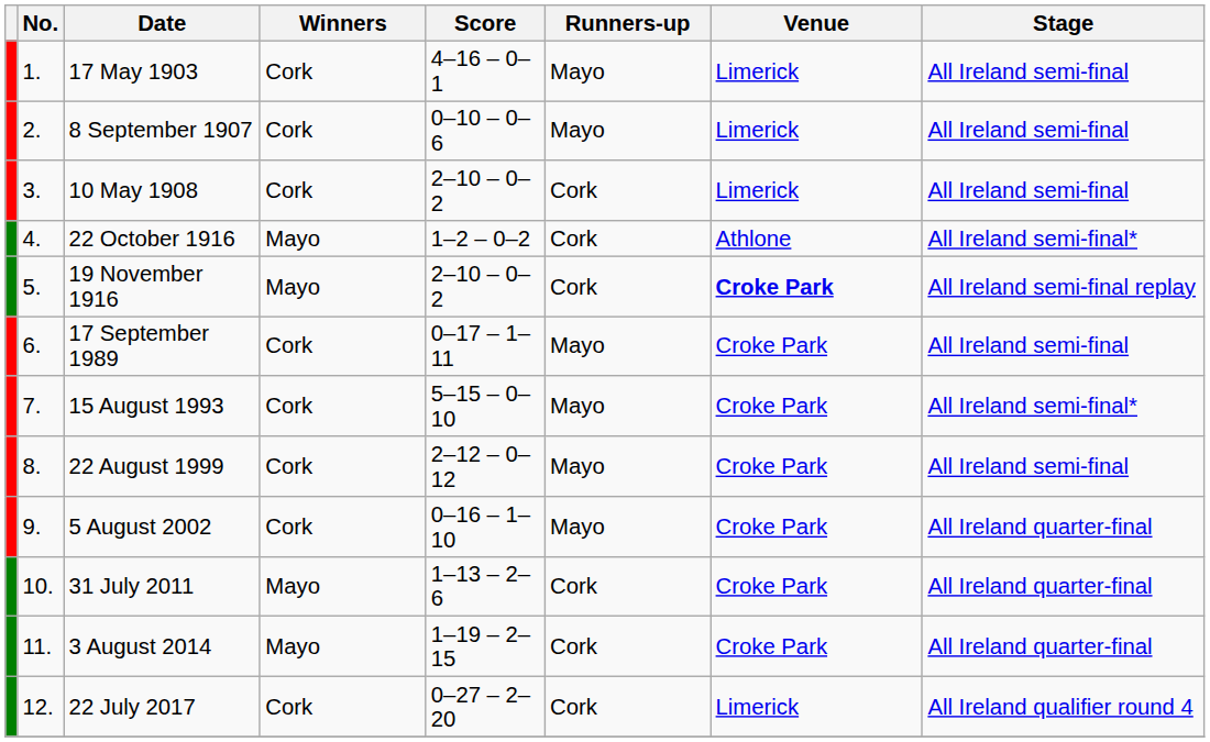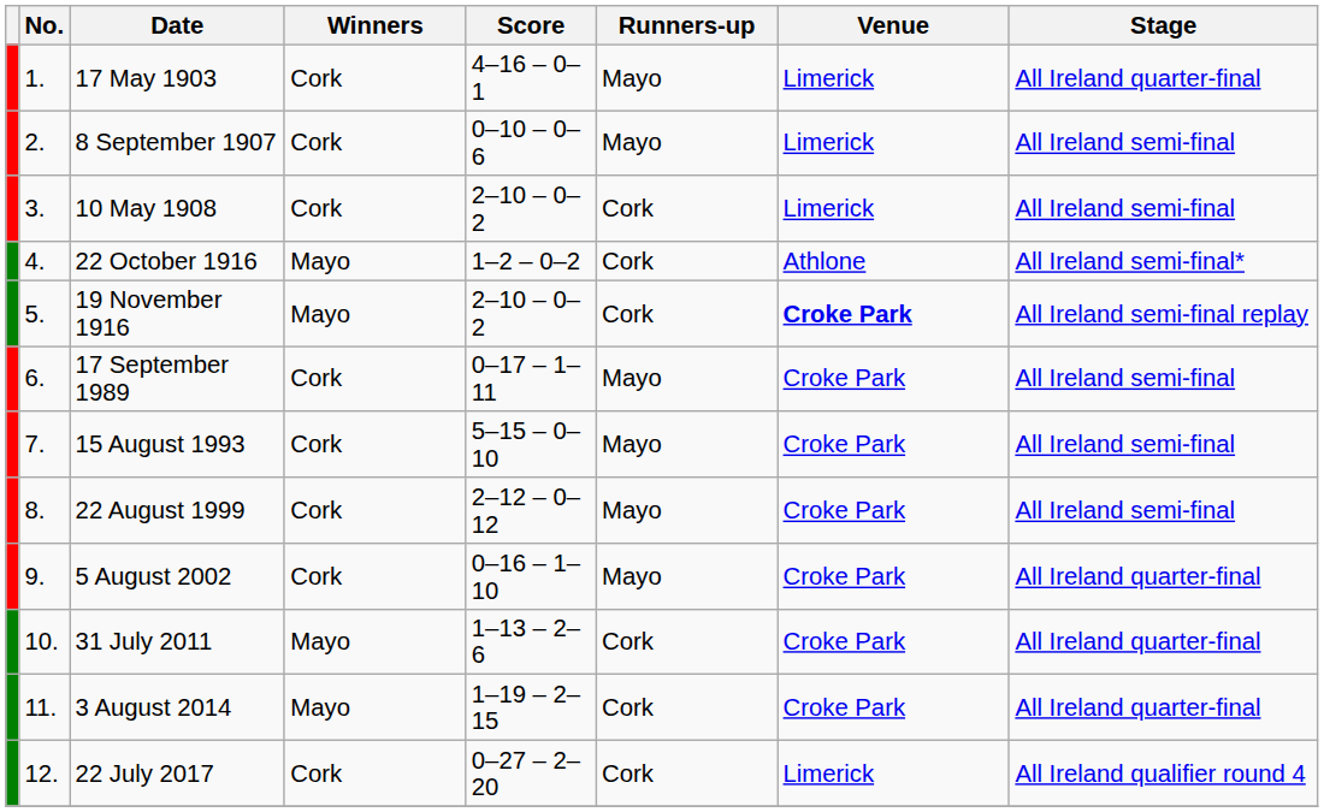 <table class="wikitable" style="font-size:90%">
 <tr>
 <th width=1></th>
 <th width=5>No.</th>
 <th width=120>Date</th>
 <th width=100>Winners</th>
 <th width=70>Score</th>
 <th width=100>Runners-up</th>
 <th width=130>Venue</th>
 <th width=175>Stage</th>
 </tr>
 <tr>
 <td style="background-color:red"></td>
 <td>1.</td>
 <td>17 May 1903</td>
 <td>Cork</td>
 <td>4–16 – 0–1</td>
 <td>Mayo</td>
 <td><a href='#'>Limerick</a></td>
-<td><a href='#'>All Ireland semi-final</a></td>
+<td><a href='#'>All Ireland quarter-final</a></td>
 </tr>
 <tr>
 <td style="background-color:red"></td>
 <td>2.</td>
 <td>8 September 1907</td>
 <td>Cork</td>
 <td>0–10 – 0–6</td>
 <td>Mayo</td>
 <td><a href='#'>Limerick</a></td>
 <td><a href='#'>All Ireland semi-final</a></td>
 </tr>
 <tr>
 <td style="background-color:red"></td>
 <td>3.</td>
 <td>10 May 1908</td>
 <td>Cork</td>
 <td>2–10 – 0–2</td>
 <td>Cork</td>
 <td><a href='#'>Limerick</a></td>
 <td><a href='#'>All Ireland semi-final</a></td>
 </tr>
 <tr>
 <td style="background-color:green"></td>
 <td>4.</td>
 <td>22 October 1916</td>
 <td>Mayo</td>
 <td>1–2 – 0–2</td>
 <td>Cork</td>
 <td><a href='#'>Athlone</a></td>
 <td><a href='#'>All Ireland semi-final*</a></td>
 </tr>
 <tr>
 <td style="background-color:green"></td>
 <td>5.</td>
 <td>19 November 1916</td>
 <td>Mayo</td>
 <td>2–10 – 0–2</td>
 <td>Cork</td>
 <td><strong><a href='#'>Croke Park</a></strong></td>
 <td><a href='#'>All Ireland semi-final replay</a></td>
 </tr>
 <tr>
 <td style="background-color:red"></td>
 <td>6.</td>
 <td>17 September 1989</td>
 <td>Cork</td>
 <td>0–17 – 1–11</td>
 <td>Mayo</td>
 <td><a href='#'>Croke Park</a></td>
 <td><a href='#'>All Ireland semi-final</a></td>
 </tr>
 <tr>
 <td style="background-color:red"></td>
 <td>7.</td>
 <td>15 August 1993</td>
 <td>Cork</td>
 <td>5–15 – 0–10</td>
 <td>Mayo</td>
 <td><a href='#'>Croke Park</a></td>
-<td><a href='#'>All Ireland semi-final*</a></td>
+<td><a href='#'>All Ireland semi-final</a></td>
 </tr>
 <tr>
 <td style="background-color:red"></td>
 <td>8.</td>
 <td>22 August 1999</td>
 <td>Cork</td>
 <td>2–12 – 0–12</td>
 <td>Mayo</td>
 <td><a href='#'>Croke Park</a></td>
 <td><a href='#'>All Ireland semi-final</a></td>
 </tr>
 <tr>
 <td style="background-color:red"></td>
 <td>9.</td>
 <td>5 August 2002</td>
 <td>Cork</td>
 <td>0–16 – 1–10</td>
 <td>Mayo</td>
 <td><a href='#'>Croke Park</a></td>
 <td><a href='#'>All Ireland quarter-final</a></td>
 </tr>
 <tr>
 <td style="background-color:green"></td>
 <td>10.</td>
 <td>31 July 2011</td>
 <td>Mayo</td>
 <td>1–13 – 2–6</td>
 <td>Cork</td>
 <td><a href='#'>Croke Park</a></td>
 <td><a href='#'>All Ireland quarter-final</a></td>
 </tr>
 <tr>
 <td style="background-color:green"></td>
 <td>11.</td>
 <td>3 August 2014</td>
 <td>Mayo</td>
 <td>1–19 – 2–15</td>
 <td>Cork</td>
 <td><a href='#'>Croke Park</a></td>
 <td><a href='#'>All Ireland quarter-final</a></td>
 </tr>
 <tr>
 <td style="background-color:green"></td>
 <td>12.</td>
 <td>22 July 2017</td>
 <td>Cork</td>
 <td>0–27 – 2–20</td>
 <td>Cork</td>
 <td><a href='#'>Limerick</a></td>
 <td><a href='#'>All Ireland qualifier round 4</a></td>
 </tr>
 <tr>
 </tr>
 </table>
